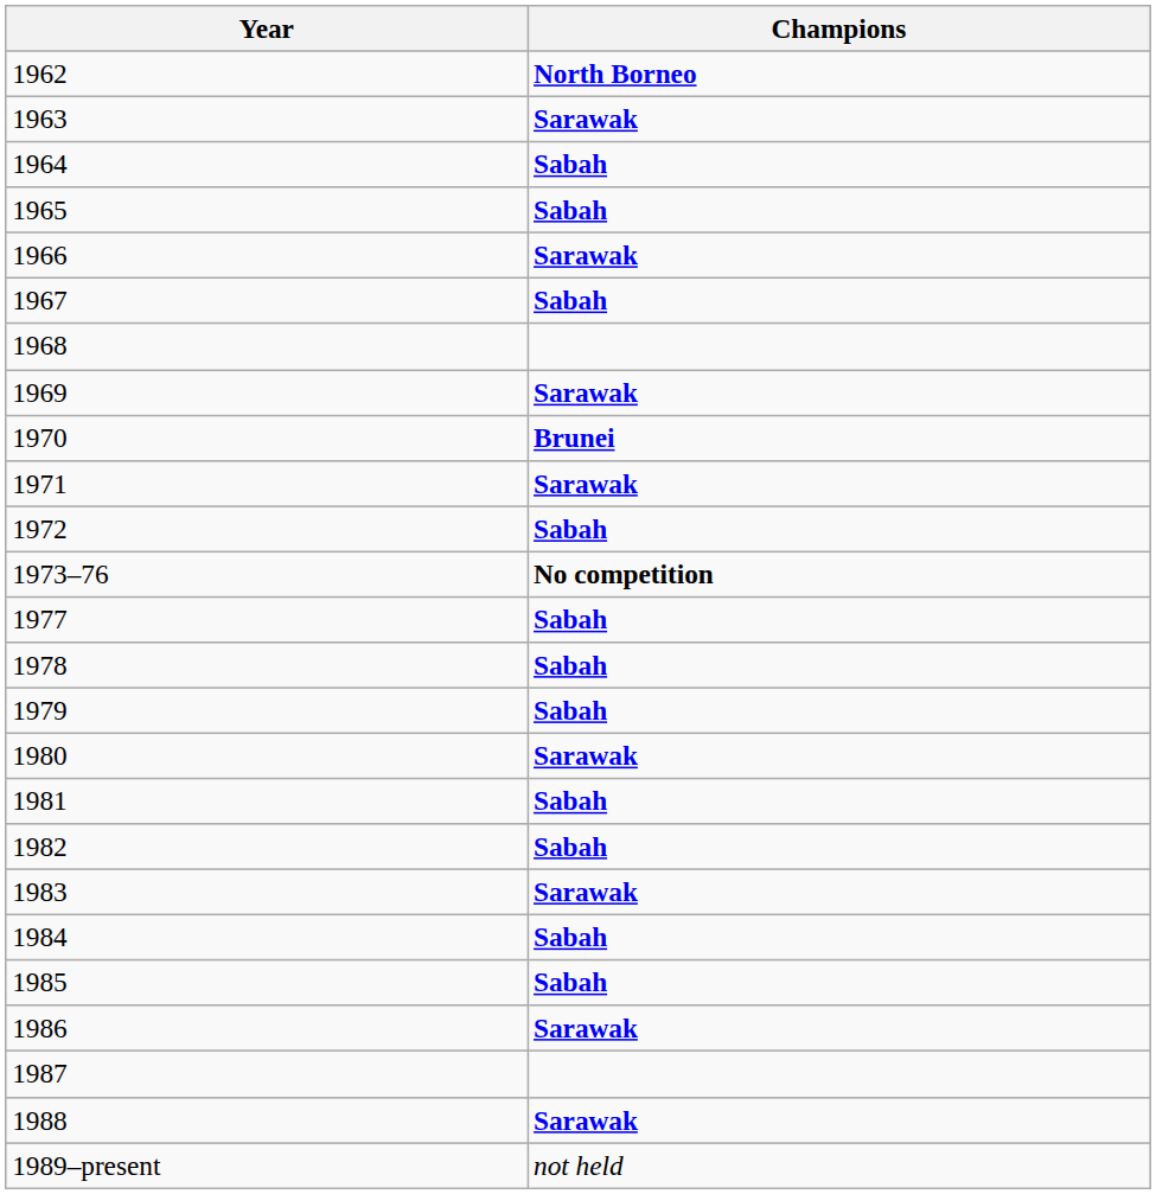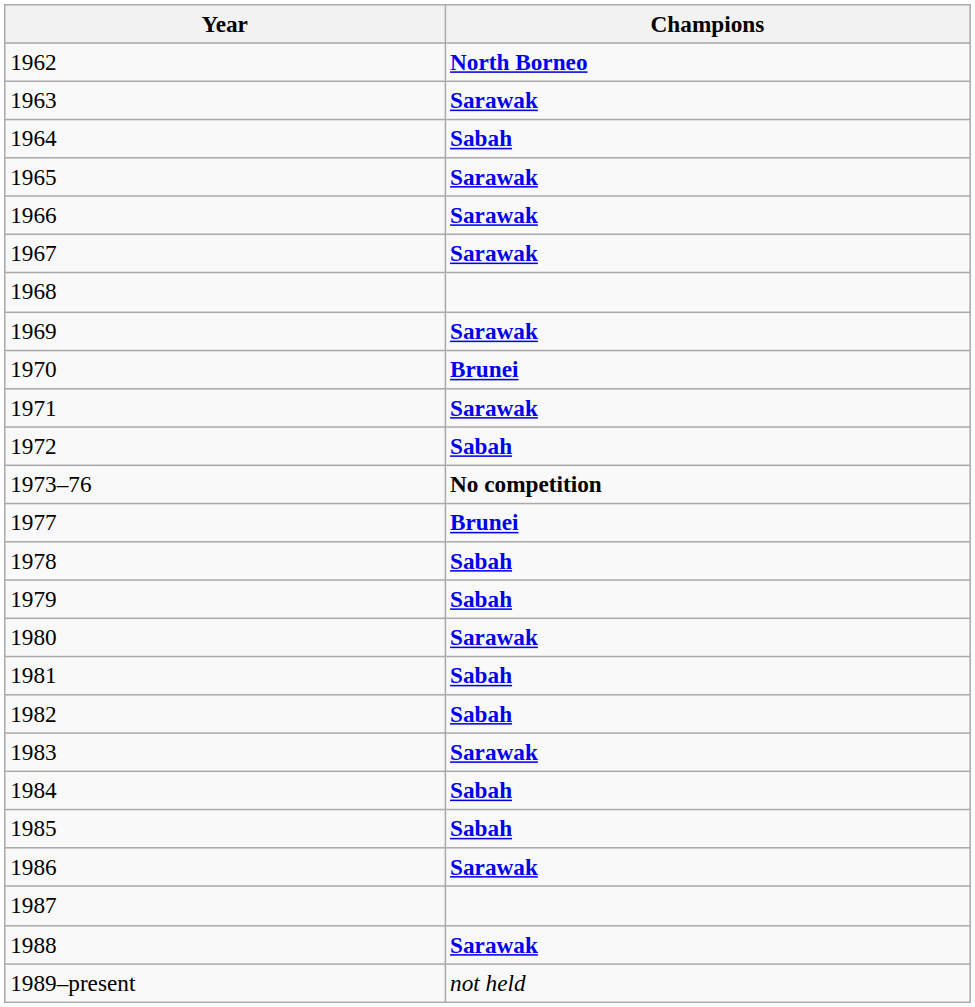 <table class=wikitable style="font-size:95%; width: 50%;">
 <tr>
 <th>Year</th>
 <th>Champions</th>
 </tr>
 <tr>
 <td>1962</td>
 <td><strong> <a href='#'>North Borneo</a></strong></td>
 </tr>
 <tr>
 <td>1963</td>
 <td><strong> <a href='#'>Sarawak</a></strong></td>
 </tr>
 <tr>
 <td>1964</td>
 <td><strong> <a href='#'>Sabah</a></strong></td>
 </tr>
 <tr>
 <td>1965</td>
-<td><strong> <a href='#'>Sabah</a></strong></td>
+<td><strong> <a href='#'>Sarawak</a></strong></td>
 </tr>
 <tr>
 <td>1966</td>
 <td><strong> <a href='#'>Sarawak</a></strong></td>
 </tr>
 <tr>
 <td>1967</td>
-<td><strong> <a href='#'>Sabah</a></strong></td>
+<td><strong> <a href='#'>Sarawak</a></strong></td>
 </tr>
 <tr>
 <td>1968</td>
 <td><strong></strong></td>
 </tr>
 <tr>
 <td>1969</td>
 <td><strong> <a href='#'>Sarawak</a></strong></td>
 </tr>
 <tr>
 <td>1970</td>
 <td><strong> <a href='#'>Brunei</a></strong></td>
 </tr>
 <tr>
 <td>1971</td>
 <td><strong> <a href='#'>Sarawak</a></strong></td>
 </tr>
 <tr>
 <td>1972</td>
 <td><strong> <a href='#'>Sabah</a></strong></td>
 </tr>
 <tr>
 <td>1973–76</td>
 <td colspan="3" align="centre"><strong>No competition</strong></td>
 </tr>
 <tr>
 <td>1977</td>
-<td><strong> <a href='#'>Sabah</a></strong></td>
+<td><strong> <a href='#'>Brunei</a></strong></td>
 </tr>
 <tr>
 <td>1978</td>
 <td><strong> <a href='#'>Sabah</a></strong></td>
 </tr>
 <tr>
 <td>1979</td>
 <td><strong> <a href='#'>Sabah</a></strong></td>
 </tr>
 <tr>
 <td>1980</td>
 <td><strong> <a href='#'>Sarawak</a></strong></td>
 </tr>
 <tr>
 <td>1981</td>
 <td><strong> <a href='#'>Sabah</a></strong></td>
 </tr>
 <tr>
 <td>1982</td>
 <td><strong> <a href='#'>Sabah</a></strong></td>
 </tr>
 <tr>
 <td>1983</td>
 <td><strong> <a href='#'>Sarawak</a></strong></td>
 </tr>
 <tr>
 <td>1984</td>
 <td><strong> <a href='#'>Sabah</a></strong></td>
 </tr>
 <tr>
 <td>1985</td>
 <td><strong> <a href='#'>Sabah</a></strong></td>
 </tr>
 <tr>
 <td>1986</td>
 <td><strong> <a href='#'>Sarawak</a></strong></td>
 </tr>
 <tr>
 <td>1987</td>
 <td><strong></strong></td>
 </tr>
 <tr>
 <td>1988</td>
 <td><strong> <a href='#'>Sarawak</a></strong></td>
 </tr>
 <tr>
 <td>1989–present</td>
 <td colspan="3" align="centre"><em>not held</em></td>
 </tr>
 </table>
